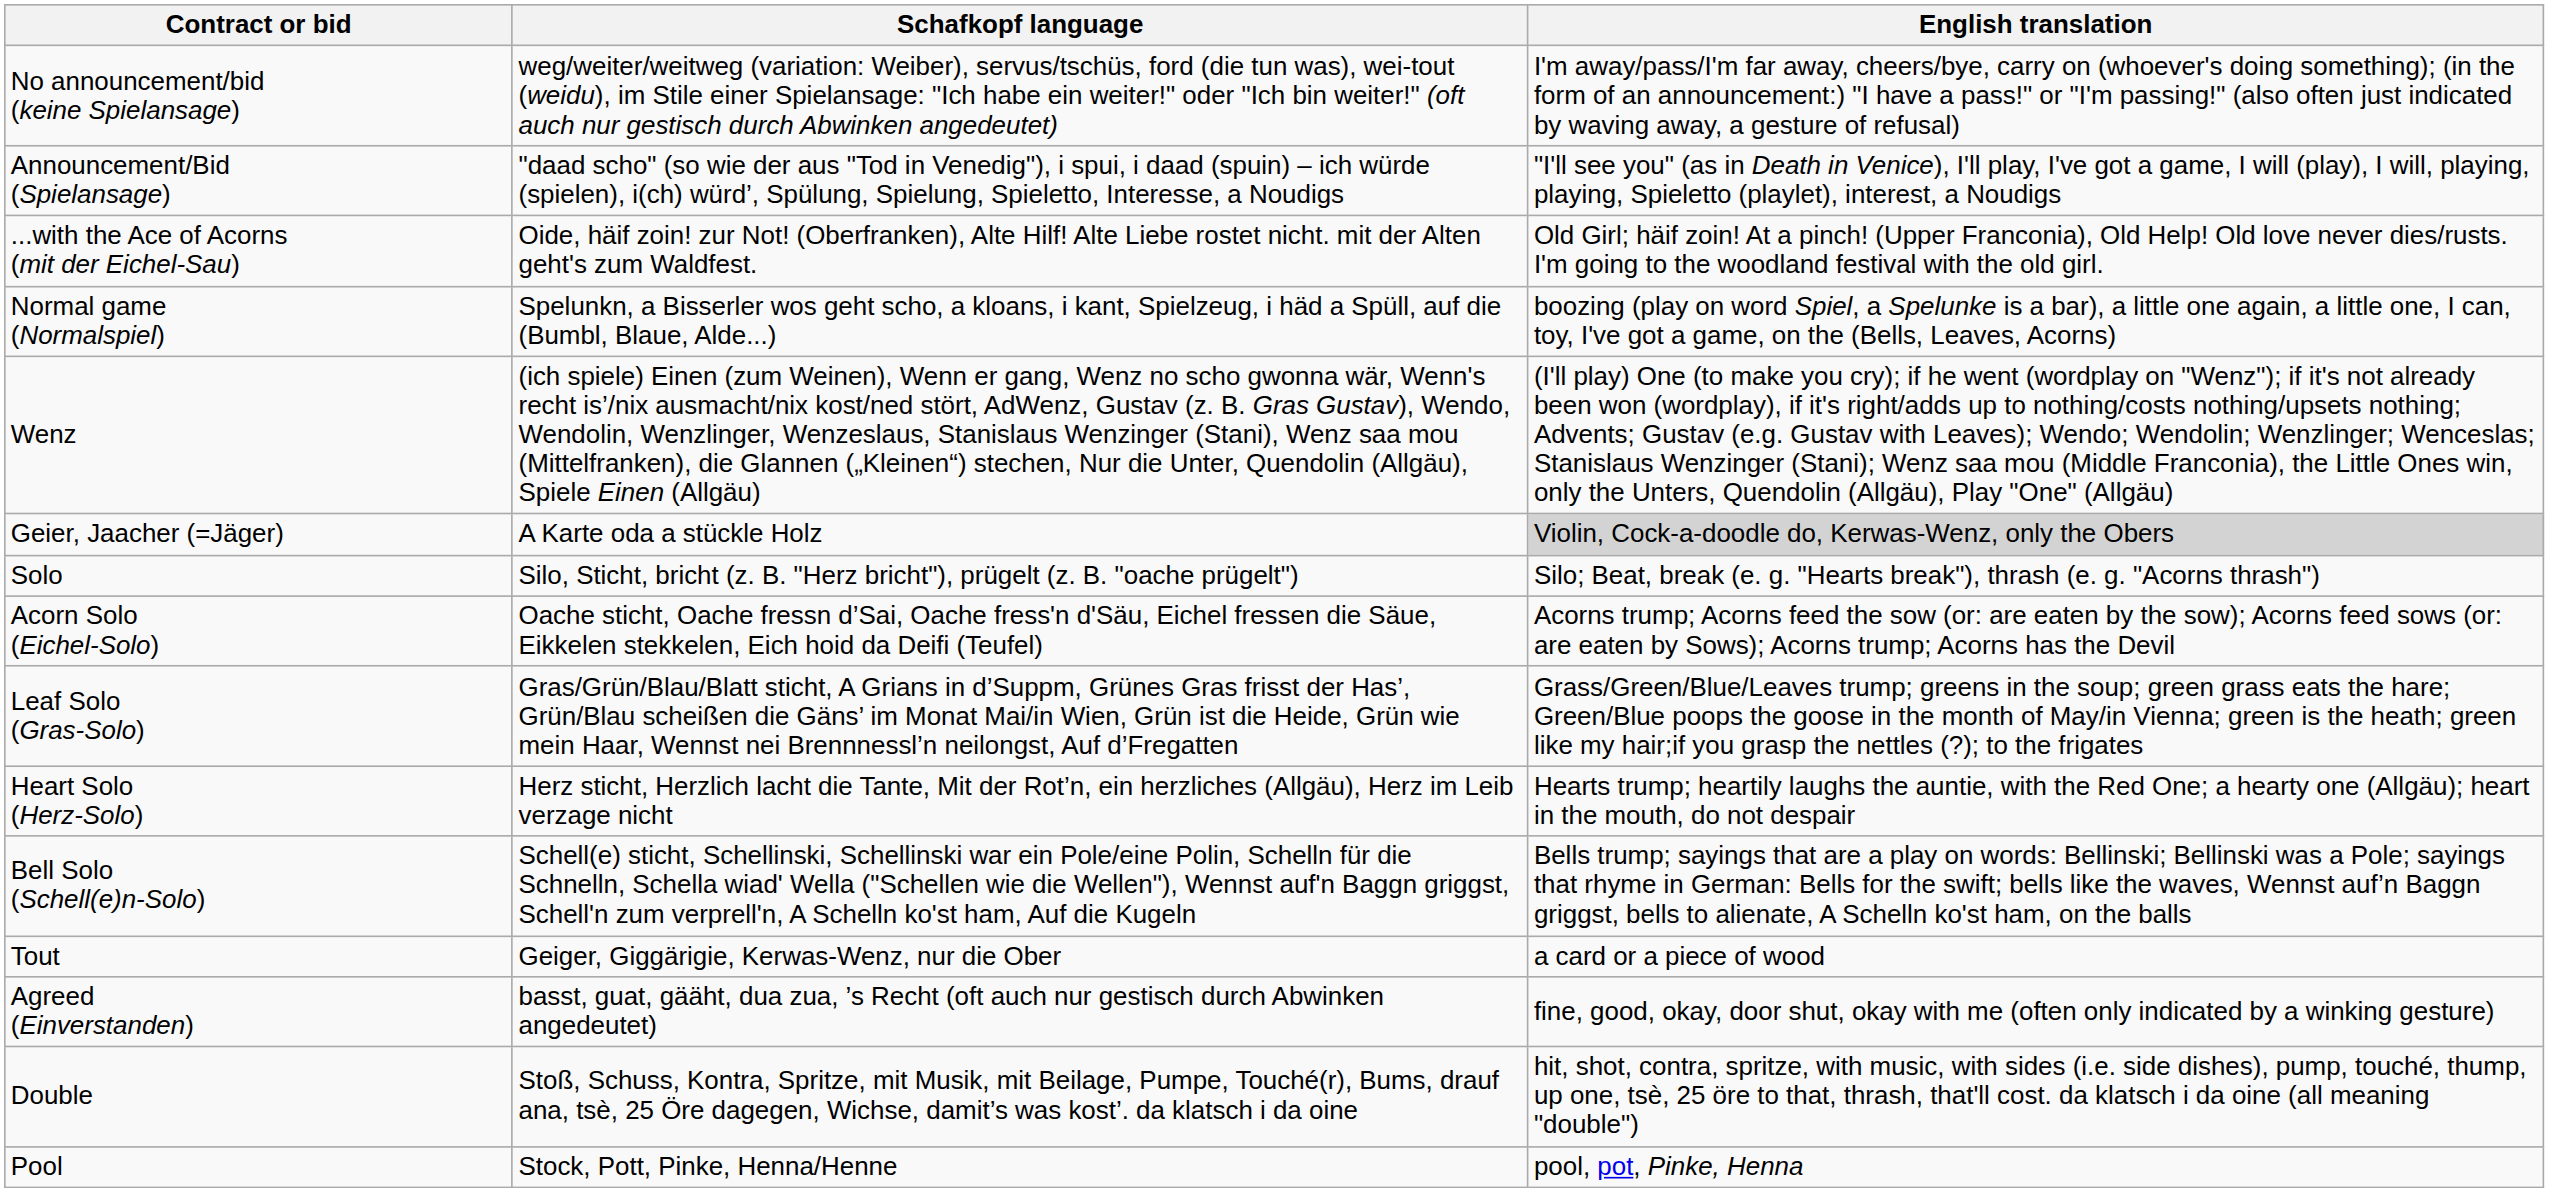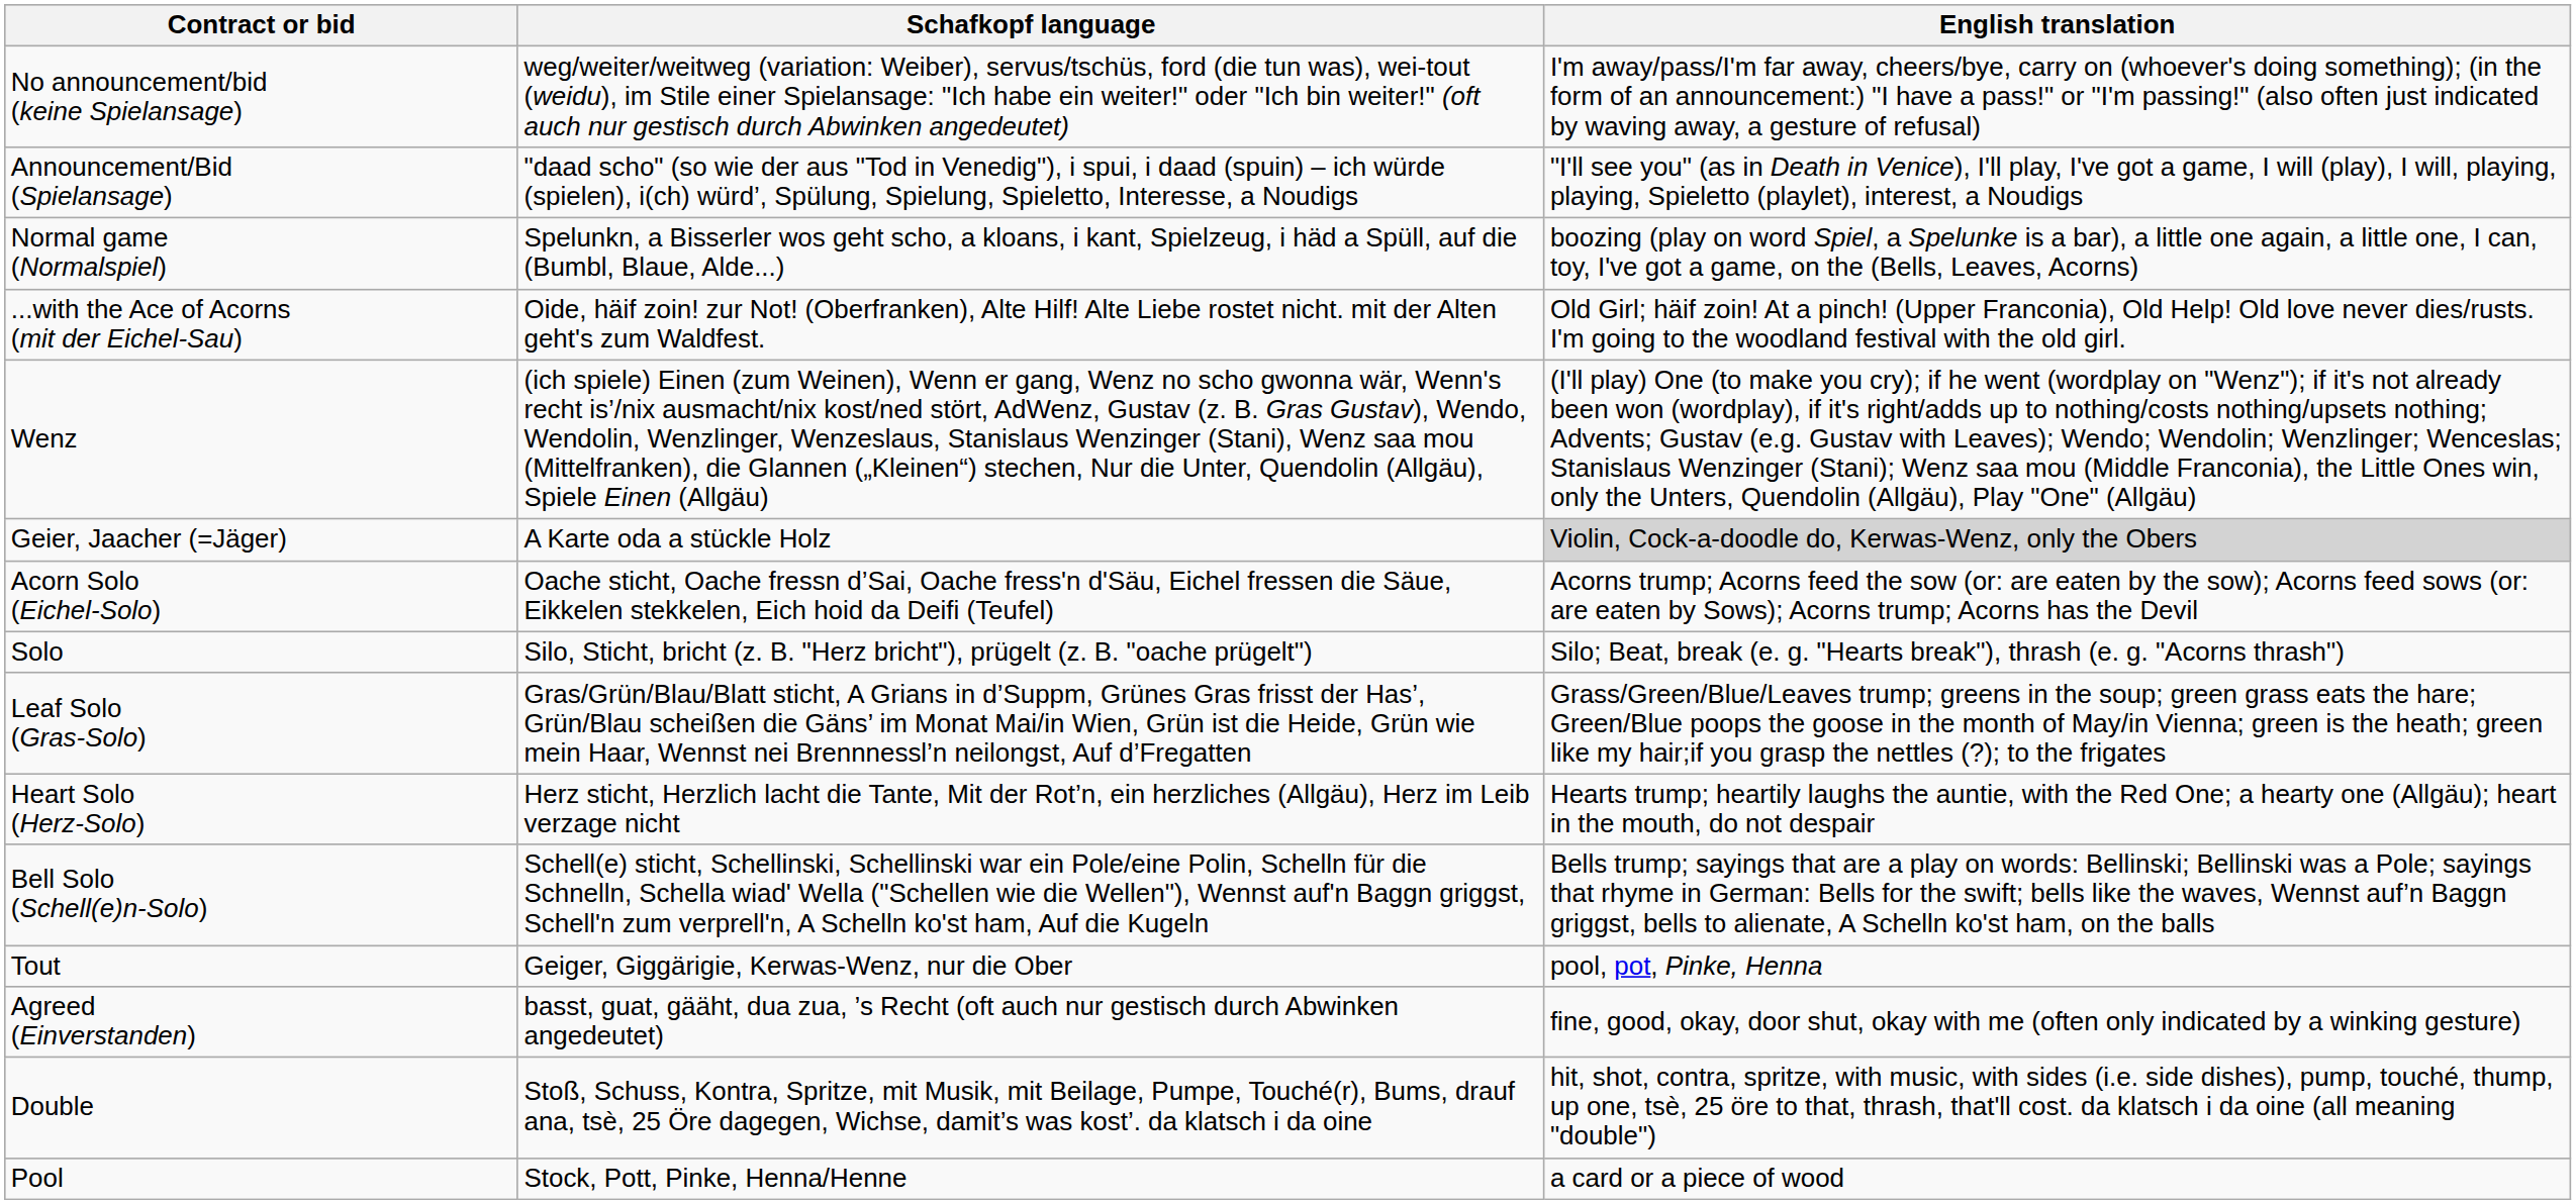 <table class="wikitable">
 <tr class="hintergrundfarbe5">
 <th width="500" align="center">Contract or bid</th>
 <th width="40%" align="left">Schafkopf language</th>
 <th width="40%" align="left">English translation</th>
 </tr>
 <tr>
 <td>No announcement/bid<br>(<em>keine Spielansage</em>)</td>
 <td>weg/weiter/weitweg (variation: Weiber), servus/tschüs, ford (die tun was), wei-tout (<em>weidu</em>), im Stile einer Spielansage: "Ich habe ein weiter!" oder "Ich bin weiter!" <em>(oft auch nur gestisch durch Abwinken angedeutet)</em></td>
 <td>I'm away/pass/I'm far away, cheers/bye, carry on (whoever's doing something); (in the form of an announcement:) "I have a pass!" or "I'm passing!" (also often just indicated by waving away, a gesture of refusal)</td>
 </tr>
 <tr>
 <td>Announcement/Bid<br>(<em>Spielansage</em>)</td>
 <td>"daad scho" (so wie der aus "Tod in Venedig"), i spui, i daad (spuin) – ich würde (spielen), i(ch) würd’, Spülung, Spielung, Spieletto, Interesse, a Noudigs</td>
 <td>"I'll see you" (as in <em>Death in Venice</em>), I'll play, I've got a game, I will (play), I will, playing, playing, Spieletto (playlet), interest, a Noudigs</td>
 </tr>
 <tr>
+<td>Normal game<br>(<em>Normalspiel</em>)</td>
+<td>Spelunkn, a Bisserler wos geht scho, a kloans, i kant, Spielzeug, i häd a Spüll, auf die (Bumbl, Blaue, Alde...)</td>
+<td>boozing (play on word <em>Spiel</em>, a <em>Spelunke</em> is a bar), a little one again, a little one, I can, toy, I've got a game, on the (Bells, Leaves, Acorns)</td>
+</tr>
+<tr>
 <td>...with the Ace of Acorns<br>(<em>mit der Eichel-Sau</em>)</td>
 <td>Oide, häif zoin! zur Not! (Oberfranken), Alte Hilf! Alte Liebe rostet nicht. mit der Alten geht's zum Waldfest.</td>
 <td>Old Girl; häif zoin! At a pinch! (Upper Franconia), Old Help! Old love never dies/rusts. I'm going to the woodland festival with the old girl.</td>
-</tr>
-<tr>
-<td>Normal game<br>(<em>Normalspiel</em>)</td>
-<td>Spelunkn, a Bisserler wos geht scho, a kloans, i kant, Spielzeug, i häd a Spüll, auf die (Bumbl, Blaue, Alde...)</td>
-<td>boozing (play on word <em>Spiel</em>, a <em>Spelunke</em> is a bar), a little one again, a little one, I can, toy, I've got a game, on the (Bells, Leaves, Acorns)</td>
 </tr>
 <tr>
 <td>Wenz</td>
 <td>(ich spiele) Einen (zum Weinen), Wenn er gang, Wenz no scho gwonna wär, Wenn's recht is’/nix ausmacht/nix kost/ned stört, AdWenz, Gustav (z. B. <em>Gras Gustav</em>), Wendo, Wendolin, Wenzlinger, Wenzeslaus, Stanislaus Wenzinger (Stani), Wenz saa mou (Mittelfranken), die Glannen („Kleinen“) stechen, Nur die Unter, Quendolin (Allgäu), Spiele <em>Einen</em> (Allgäu)</td>
 <td>(I'll play) One (to make you cry); if he went (wordplay on "Wenz"); if it's not already been won (wordplay), if it's right/adds up to nothing/costs nothing/upsets nothing; Advents; Gustav (e.g. Gustav with Leaves); Wendo; Wendolin; Wenzlinger; Wenceslas; Stanislaus Wenzinger (Stani); Wenz saa mou (Middle Franconia), the Little Ones win, only the Unters, Quendolin (Allgäu), Play "One" (Allgäu)</td>
 </tr>
 <tr>
 <td>Geier, Jaacher (=Jäger)</td>
 <td>A Karte oda a stückle Holz</td>
 <td style="background: lightgrey;">Violin, Cock-a-doodle do, Kerwas-Wenz, only the Obers</td>
 </tr>
 <tr>
+<td>Acorn Solo<br>(<em>Eichel-Solo</em>)</td>
+<td>Oache sticht, Oache fressn d’Sai, Oache fress'n d'Säu, Eichel fressen die Säue, Eikkelen stekkelen, Eich hoid da Deifi (Teufel)</td>
+<td>Acorns trump; Acorns feed the sow (or: are eaten by the sow); Acorns feed sows (or: are eaten by Sows); Acorns trump; Acorns has the Devil</td>
+</tr>
+<tr>
 <td>Solo</td>
 <td>Silo, Sticht, bricht (z. B. "Herz bricht"), prügelt (z. B. "oache prügelt")</td>
 <td>Silo; Beat, break (e. g. "Hearts break"), thrash (e. g. "Acorns thrash")</td>
-</tr>
-<tr>
-<td>Acorn Solo<br>(<em>Eichel-Solo</em>)</td>
-<td>Oache sticht, Oache fressn d’Sai, Oache fress'n d'Säu, Eichel fressen die Säue, Eikkelen stekkelen, Eich hoid da Deifi (Teufel)</td>
-<td>Acorns trump; Acorns feed the sow (or: are eaten by the sow); Acorns feed sows (or: are eaten by Sows); Acorns trump; Acorns has the Devil</td>
 </tr>
 <tr>
 <td>Leaf Solo<br>(<em>Gras-Solo</em>)</td>
 <td>Gras/Grün/Blau/Blatt sticht, A Grians in d’Suppm, Grünes Gras frisst der Has’, Grün/Blau scheißen die Gäns’ im Monat Mai/in Wien, Grün ist die Heide, Grün wie mein Haar, Wennst nei Brennnessl’n neilongst, Auf d’Fregatten</td>
 <td>Grass/Green/Blue/Leaves trump; greens in the soup; green grass eats the hare; Green/Blue poops the goose in the month of May/in Vienna; green is the heath; green like my hair;if you grasp the nettles (?); to the frigates</td>
 </tr>
 <tr>
 <td>Heart Solo<br>(<em>Herz-Solo</em>)</td>
 <td>Herz sticht, Herzlich lacht die Tante, Mit der Rot’n, ein herzliches (Allgäu), Herz im Leib verzage nicht</td>
 <td>Hearts trump; heartily laughs the auntie, with the Red One; a hearty one (Allgäu); heart in the mouth, do not despair</td>
 </tr>
 <tr>
 <td>Bell Solo<br>(<em>Schell(e)n-Solo</em>)</td>
 <td>Schell(e) sticht, Schellinski, Schellinski war ein Pole/eine Polin, Schelln für die Schnelln, Schella wiad' Wella ("Schellen wie die Wellen"), Wennst auf'n Baggn griggst, Schell'n zum verprell'n, A Schelln ko'st ham, Auf die Kugeln</td>
 <td>Bells trump; sayings that are a play on words: Bellinski; Bellinski was a Pole; sayings that rhyme in German: Bells for the swift; bells like the waves, Wennst auf’n Baggn griggst, bells to alienate, A Schelln ko'st ham, on the balls</td>
 </tr>
 <tr>
 <td>Tout</td>
 <td>Geiger, Giggärigie, Kerwas-Wenz, nur die Ober</td>
-<td>a card or a piece of wood</td>
+<td>pool, <a href='#'>pot</a>, <em>Pinke, Henna</em></td>
 </tr>
 <tr>
 <td>Agreed<br>(<em>Einverstanden</em>)</td>
 <td>basst, guat, gääht, dua zua, ’s Recht (oft auch nur gestisch durch Abwinken angedeutet)</td>
 <td>fine, good, okay, door shut, okay with me (often only indicated by a winking gesture)</td>
 </tr>
 <tr>
 <td>Double</td>
 <td>Stoß, Schuss, Kontra, Spritze, mit Musik, mit Beilage, Pumpe, Touché(r), Bums, drauf ana, tsè, 25 Öre dagegen, Wichse, damit’s was kost’. da klatsch i da oine</td>
 <td>hit, shot, contra, spritze, with music, with sides (i.e. side dishes), pump, touché, thump, up one, tsè, 25 öre to that, thrash, that'll cost. da klatsch i da oine (all meaning "double")</td>
 </tr>
 <tr>
 <td>Pool</td>
 <td>Stock, Pott, Pinke, Henna/Henne</td>
-<td>pool, <a href='#'>pot</a>, <em>Pinke, Henna</em></td>
+<td>a card or a piece of wood</td>
 </tr>
 </table>
